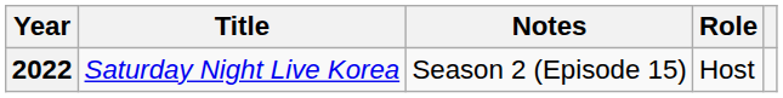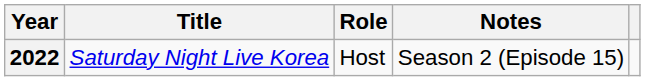 <table class="wikitable plainrowheaders">
 <tr>
 <th scope="col">Year</th>
 <th scope="col">Title</th>
+<th scope="col">Role</th>
 <th scope="col">Notes</th>
-<th scope="col">Role</th>
 <th scope="col" class="unsortable"></th>
 </tr>
 <tr>
 <th scope="row">2022</th>
 <td><em><a href='#'>Saturday Night Live Korea</a></em></td>
+<td>Host</td>
 <td>Season 2 (Episode 15)</td>
-<td>Host</td>
 <td style="text-align:center"></td>
 </tr>
 </table>
